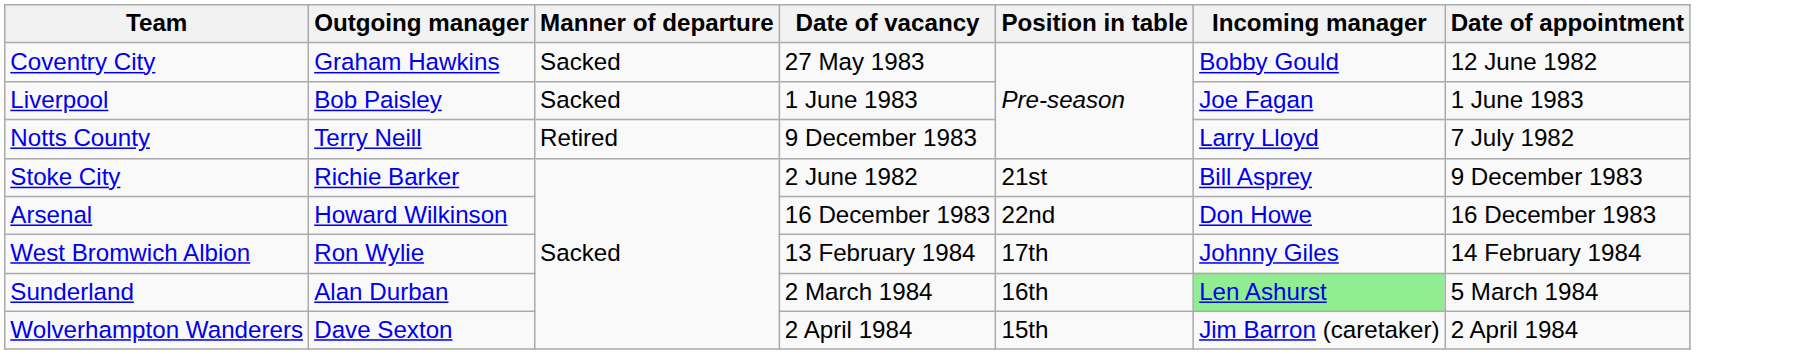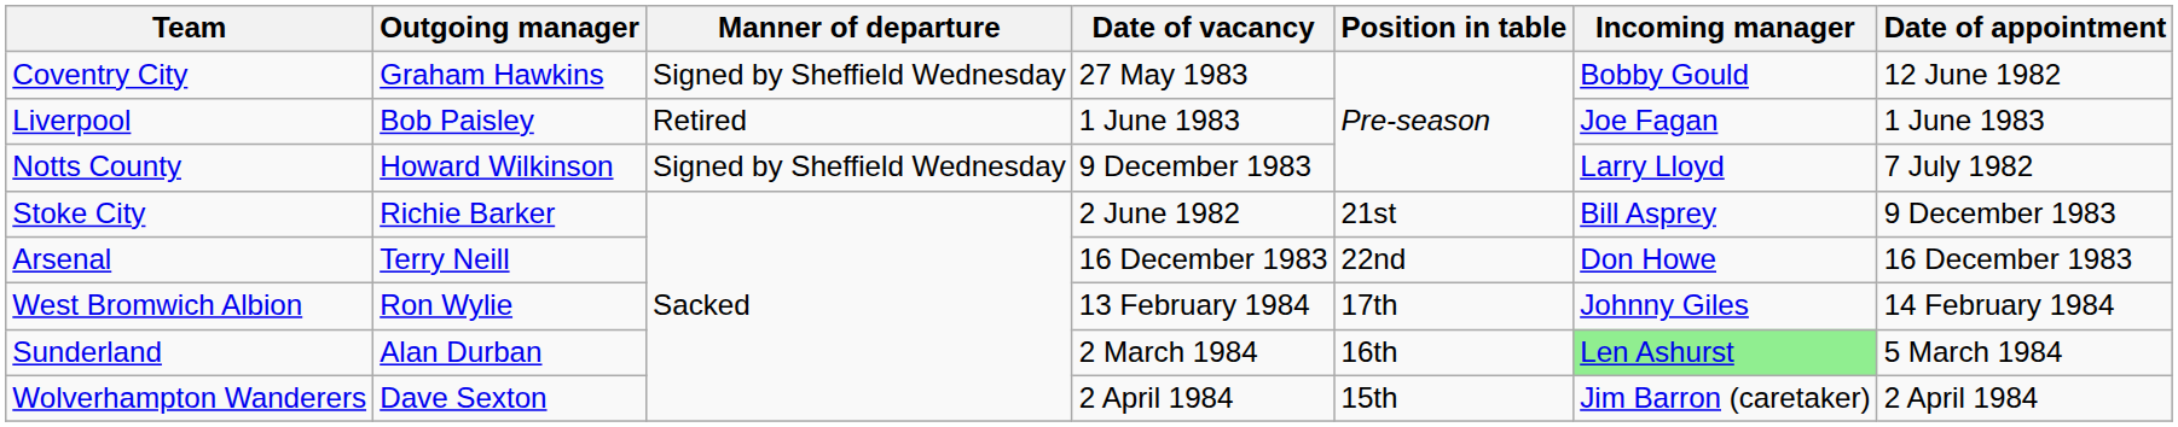 <table class="wikitable">
 <tr>
 <th>Team</th>
 <th>Outgoing manager</th>
 <th>Manner of departure</th>
 <th>Date of vacancy</th>
 <th>Position in table</th>
 <th>Incoming manager</th>
 <th>Date of appointment</th>
 </tr>
 <tr>
 <td><a href='#'>Coventry City</a></td>
 <td> <a href='#'>Graham Hawkins</a></td>
-<td>Sacked</td>
+<td>Signed by Sheffield Wednesday</td>
 <td>27 May 1983</td>
 <td Rowspan="3"><em>Pre-season</em></td>
 <td> <a href='#'>Bobby Gould</a></td>
 <td>12 June 1982</td>
 </tr>
 <tr>
 <td><a href='#'>Liverpool</a></td>
 <td> <a href='#'>Bob Paisley</a></td>
-<td>Sacked</td>
+<td>Retired</td>
 <td>1 June 1983</td>
 <td> <a href='#'>Joe Fagan</a></td>
 <td>1 June 1983</td>
 </tr>
 <tr>
 <td><a href='#'>Notts County</a></td>
-<td> <a href='#'>Terry Neill</a></td>
-<td>Retired</td>
+<td> <a href='#'>Howard Wilkinson</a></td>
+<td>Signed by Sheffield Wednesday</td>
 <td>9 December 1983</td>
 <td> <a href='#'>Larry Lloyd</a></td>
 <td>7 July 1982</td>
 </tr>
 <tr>
 <td><a href='#'>Stoke City</a></td>
 <td> <a href='#'>Richie Barker</a></td>
 <td rowspan="5">Sacked</td>
 <td>2 June 1982</td>
 <td>21st</td>
 <td> <a href='#'>Bill Asprey</a></td>
 <td>9 December 1983</td>
 </tr>
 <tr>
 <td><a href='#'>Arsenal</a></td>
-<td> <a href='#'>Howard Wilkinson</a></td>
+<td> <a href='#'>Terry Neill</a></td>
 <td>16 December 1983</td>
 <td>22nd</td>
 <td> <a href='#'>Don Howe</a></td>
 <td>16 December 1983</td>
 </tr>
 <tr>
 <td><a href='#'>West Bromwich Albion</a></td>
 <td> <a href='#'>Ron Wylie</a></td>
 <td>13 February 1984</td>
 <td>17th</td>
 <td> <a href='#'>Johnny Giles</a></td>
 <td>14 February 1984</td>
 </tr>
 <tr>
 <td><a href='#'>Sunderland</a></td>
 <td> <a href='#'>Alan Durban</a></td>
 <td>2 March 1984</td>
 <td>16th</td>
 <td style="background: lightgreen;"> <a href='#'>Len Ashurst</a></td>
 <td>5 March 1984</td>
 </tr>
 <tr>
 <td><a href='#'>Wolverhampton Wanderers</a></td>
 <td> <a href='#'>Dave Sexton</a></td>
 <td>2 April 1984</td>
 <td>15th</td>
 <td> <a href='#'>Jim Barron</a> (caretaker)</td>
 <td>2 April 1984</td>
 </tr>
 </table>
